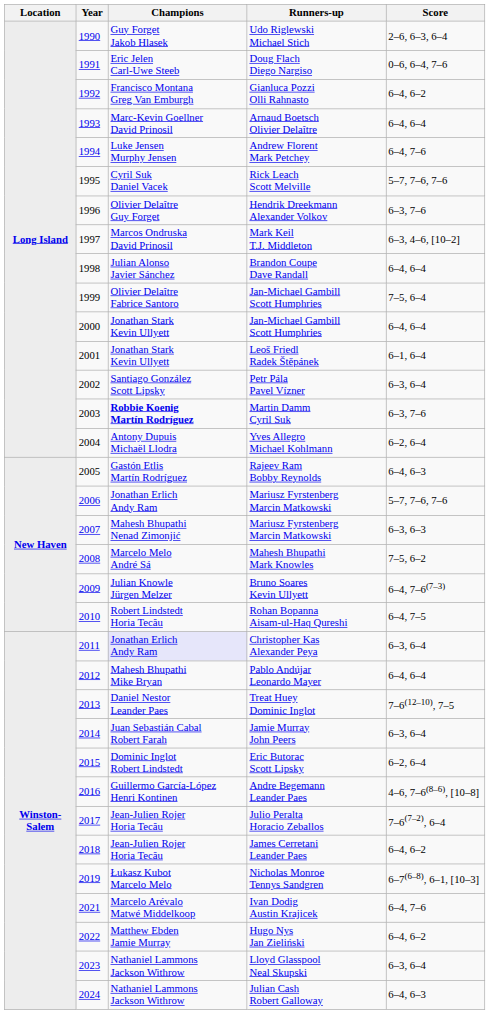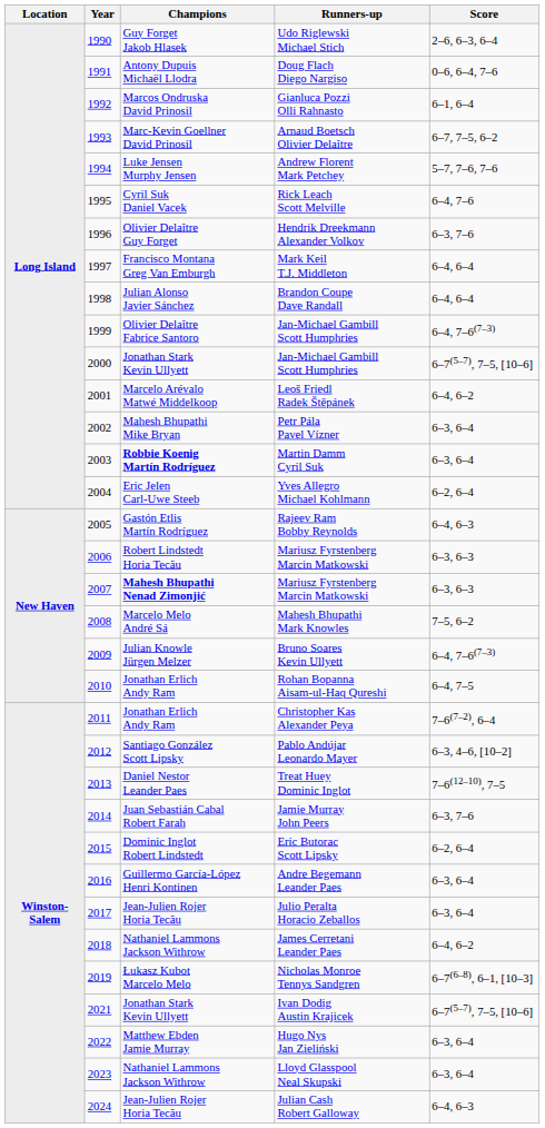 <table class="wikitable">
 <tr>
 <th style="width:100px">Location</th>
 <th style="width:40px">Year</th>
 <th style="width:200px">Champions</th>
 <th style="width:200px">Runners-up</th>
 <th style="width:140px" class="unsortable">Score</th>
 </tr>
 <tr>
 <th rowspan="15" style="background:#ededed"><a href='#'>Long Island</a></th>
 <td><a href='#'>1990</a></td>
 <td> <a href='#'>Guy Forget</a><br> <a href='#'>Jakob Hlasek</a></td>
 <td> <a href='#'>Udo Riglewski</a><br> <a href='#'>Michael Stich</a></td>
 <td>2–6, 6–3, 6–4</td>
 </tr>
 <tr>
 <td><a href='#'>1991</a></td>
-<td> <a href='#'>Eric Jelen</a><br> <a href='#'>Carl-Uwe Steeb</a></td>
+<td> <a href='#'>Antony Dupuis</a><br> <a href='#'>Michaël Llodra</a></td>
 <td> <a href='#'>Doug Flach</a><br> <a href='#'>Diego Nargiso</a></td>
 <td>0–6, 6–4, 7–6</td>
 </tr>
 <tr>
 <td><a href='#'>1992</a></td>
-<td> <a href='#'>Francisco Montana</a><br> <a href='#'>Greg Van Emburgh</a></td>
+<td> <a href='#'>Marcos Ondruska</a><br> <a href='#'>David Prinosil</a></td>
 <td> <a href='#'>Gianluca Pozzi</a><br> <a href='#'>Olli Rahnasto</a></td>
-<td>6–4, 6–2</td>
+<td>6–1, 6–4</td>
 </tr>
 <tr>
 <td><a href='#'>1993</a></td>
 <td> <a href='#'>Marc-Kevin Goellner</a><br> <a href='#'>David Prinosil</a></td>
 <td> <a href='#'>Arnaud Boetsch</a><br> <a href='#'>Olivier Delaître</a></td>
-<td>6–4, 6–4</td>
+<td>6–7, 7–5, 6–2</td>
 </tr>
 <tr>
 <td><a href='#'>1994</a></td>
 <td> <a href='#'>Luke Jensen</a><br> <a href='#'>Murphy Jensen</a></td>
 <td> <a href='#'>Andrew Florent</a><br> <a href='#'>Mark Petchey</a></td>
-<td>6–4, 7–6</td>
+<td>5–7, 7–6, 7–6</td>
 </tr>
 <tr>
 <td>1995</td>
 <td> <a href='#'>Cyril Suk</a><br> <a href='#'>Daniel Vacek</a></td>
 <td> <a href='#'>Rick Leach</a><br> <a href='#'>Scott Melville</a></td>
-<td>5–7, 7–6, 7–6</td>
+<td>6–4, 7–6</td>
 </tr>
 <tr>
 <td>1996</td>
 <td> <a href='#'>Olivier Delaître</a><br> <a href='#'>Guy Forget</a></td>
 <td> <a href='#'>Hendrik Dreekmann</a><br> <a href='#'>Alexander Volkov</a></td>
 <td>6–3, 7–6</td>
 </tr>
 <tr>
 <td>1997</td>
-<td> <a href='#'>Marcos Ondruska</a><br> <a href='#'>David Prinosil</a></td>
+<td> <a href='#'>Francisco Montana</a><br> <a href='#'>Greg Van Emburgh</a></td>
 <td> <a href='#'>Mark Keil</a><br> <a href='#'>T.J. Middleton</a></td>
-<td>6–3, 4–6, [10–2]</td>
+<td>6–4, 6–4</td>
 </tr>
 <tr>
 <td>1998</td>
 <td> <a href='#'>Julian Alonso</a><br> <a href='#'>Javier Sánchez</a></td>
 <td> <a href='#'>Brandon Coupe</a><br> <a href='#'>Dave Randall</a></td>
 <td>6–4, 6–4</td>
 </tr>
 <tr>
 <td>1999</td>
 <td> <a href='#'>Olivier Delaître</a><br> <a href='#'>Fabrice Santoro</a></td>
 <td> <a href='#'>Jan-Michael Gambill</a><br> <a href='#'>Scott Humphries</a></td>
-<td>7–5, 6–4</td>
+<td>6–4, 7–6<sup>(7–3)</sup></td>
 </tr>
 <tr>
 <td>2000</td>
 <td> <a href='#'>Jonathan Stark</a><br> <a href='#'>Kevin Ullyett</a></td>
 <td> <a href='#'>Jan-Michael Gambill</a><br> <a href='#'>Scott Humphries</a></td>
-<td>6–4, 6–4</td>
+<td>6–7<sup>(5–7)</sup>, 7–5, [10–6]</td>
 </tr>
 <tr>
 <td>2001</td>
-<td> <a href='#'>Jonathan Stark</a><br> <a href='#'>Kevin Ullyett</a></td>
+<td> <a href='#'>Marcelo Arévalo</a><br> <a href='#'>Matwé Middelkoop</a></td>
 <td> <a href='#'>Leoš Friedl</a><br> <a href='#'>Radek Štěpánek</a></td>
-<td>6–1, 6–4</td>
+<td>6–4, 6–2</td>
 </tr>
 <tr>
 <td>2002</td>
-<td> <a href='#'>Santiago González</a> <br>  <a href='#'>Scott Lipsky</a></td>
+<td> <a href='#'>Mahesh Bhupathi</a><br> <a href='#'>Mike Bryan</a></td>
 <td> <a href='#'>Petr Pála</a><br> <a href='#'>Pavel Vízner</a></td>
 <td>6–3, 6–4</td>
 </tr>
 <tr>
 <td>2003</td>
 <td><strong> <a href='#'>Robbie Koenig</a><br> <a href='#'>Martín Rodríguez</a></strong></td>
 <td> <a href='#'>Martin Damm</a><br> <a href='#'>Cyril Suk</a></td>
-<td>6–3, 7–6</td>
+<td>6–3, 6–4</td>
 </tr>
 <tr>
 <td>2004</td>
-<td> <a href='#'>Antony Dupuis</a><br> <a href='#'>Michaël Llodra</a></td>
+<td> <a href='#'>Eric Jelen</a><br> <a href='#'>Carl-Uwe Steeb</a></td>
 <td> <a href='#'>Yves Allegro</a><br> <a href='#'>Michael Kohlmann</a></td>
 <td>6–2, 6–4</td>
 </tr>
 <tr>
 <th rowspan="6" style="background:#ededed"><a href='#'>New Haven</a></th>
 <td>2005</td>
 <td> <a href='#'>Gastón Etlis</a><br> <a href='#'>Martín Rodríguez</a></td>
 <td> <a href='#'>Rajeev Ram</a><br> <a href='#'>Bobby Reynolds</a></td>
 <td>6–4, 6–3</td>
 </tr>
 <tr>
 <td><a href='#'>2006</a></td>
-<td> <a href='#'>Jonathan Erlich</a><br> <a href='#'>Andy Ram</a></td>
+<td> <a href='#'>Robert Lindstedt</a><br> <a href='#'>Horia Tecău</a></td>
 <td> <a href='#'>Mariusz Fyrstenberg</a><br> <a href='#'>Marcin Matkowski</a></td>
-<td>5–7, 7–6, 7–6</td>
+<td>6–3, 6–3</td>
 </tr>
 <tr>
 <td><a href='#'>2007</a></td>
-<td> <a href='#'>Mahesh Bhupathi</a><br> <a href='#'>Nenad Zimonjić</a></td>
+<td><strong> <a href='#'>Mahesh Bhupathi</a><br> <a href='#'>Nenad Zimonjić</a></strong></td>
 <td> <a href='#'>Mariusz Fyrstenberg</a><br> <a href='#'>Marcin Matkowski</a></td>
 <td>6–3, 6–3</td>
 </tr>
 <tr>
 <td><a href='#'>2008</a></td>
 <td> <a href='#'>Marcelo Melo</a><br> <a href='#'>André Sá</a></td>
 <td> <a href='#'>Mahesh Bhupathi</a><br> <a href='#'>Mark Knowles</a></td>
 <td>7–5, 6–2</td>
 </tr>
 <tr>
 <td><a href='#'>2009</a></td>
 <td> <a href='#'>Julian Knowle</a><br> <a href='#'>Jürgen Melzer</a></td>
 <td> <a href='#'>Bruno Soares</a><br> <a href='#'>Kevin Ullyett</a></td>
 <td>6–4, 7–6<sup>(7–3)</sup></td>
 </tr>
 <tr>
 <td><a href='#'>2010</a></td>
-<td> <a href='#'>Robert Lindstedt</a><br> <a href='#'>Horia Tecău</a></td>
+<td> <a href='#'>Jonathan Erlich</a><br> <a href='#'>Andy Ram</a></td>
 <td> <a href='#'>Rohan Bopanna</a><br> <a href='#'>Aisam-ul-Haq Qureshi</a></td>
 <td>6–4, 7–5</td>
 </tr>
 <tr>
 <th rowspan="13" style="background:#ededed"><a href='#'>Winston-Salem</a></th>
 <td><a href='#'>2011</a></td>
-<td style="background: lavender;"> <a href='#'>Jonathan Erlich</a> <br>  <a href='#'>Andy Ram</a></td>
+<td> <a href='#'>Jonathan Erlich</a> <br>  <a href='#'>Andy Ram</a></td>
 <td> <a href='#'>Christopher Kas</a> <br>  <a href='#'>Alexander Peya</a></td>
-<td>6–3, 6–4</td>
+<td>7–6<sup>(7–2)</sup>, 6–4</td>
 </tr>
 <tr>
 <td><a href='#'>2012</a></td>
-<td> <a href='#'>Mahesh Bhupathi</a><br> <a href='#'>Mike Bryan</a></td>
+<td> <a href='#'>Santiago González</a> <br>  <a href='#'>Scott Lipsky</a></td>
 <td> <a href='#'>Pablo Andújar</a> <br>  <a href='#'>Leonardo Mayer</a></td>
-<td>6–4, 6–4</td>
+<td>6–3, 4–6, [10–2]</td>
 </tr>
 <tr>
 <td><a href='#'>2013</a></td>
 <td> <a href='#'>Daniel Nestor</a> <br>  <a href='#'>Leander Paes</a></td>
 <td> <a href='#'>Treat Huey</a> <br>  <a href='#'>Dominic Inglot</a></td>
 <td>7–6<sup>(12–10)</sup>, 7–5</td>
 </tr>
 <tr>
 <td><a href='#'>2014</a></td>
 <td> <a href='#'>Juan Sebastián Cabal</a> <br>  <a href='#'>Robert Farah</a></td>
 <td> <a href='#'>Jamie Murray</a> <br>  <a href='#'>John Peers</a></td>
-<td>6–3, 6–4</td>
+<td>6–3, 7–6</td>
 </tr>
 <tr>
 <td><a href='#'>2015</a></td>
 <td> <a href='#'>Dominic Inglot</a> <br>  <a href='#'>Robert Lindstedt</a></td>
 <td> <a href='#'>Eric Butorac</a> <br>  <a href='#'>Scott Lipsky</a></td>
 <td>6–2, 6–4</td>
 </tr>
 <tr>
 <td><a href='#'>2016</a></td>
 <td> <a href='#'>Guillermo García-López</a> <br>  <a href='#'>Henri Kontinen</a></td>
 <td> <a href='#'>Andre Begemann</a> <br>  <a href='#'>Leander Paes</a></td>
-<td>4–6, 7–6<sup>(8–6)</sup>, [10–8]</td>
+<td>6–3, 6–4</td>
 </tr>
 <tr>
 <td><a href='#'>2017</a></td>
 <td> <a href='#'>Jean-Julien Rojer</a><br> <a href='#'>Horia Tecău</a></td>
 <td> <a href='#'>Julio Peralta</a><br> <a href='#'>Horacio Zeballos</a></td>
-<td>7–6<sup>(7–2)</sup>, 6–4</td>
+<td>6–3, 6–4</td>
 </tr>
 <tr>
 <td><a href='#'>2018</a></td>
-<td> <a href='#'>Jean-Julien Rojer</a><br> <a href='#'>Horia Tecău</a></td>
+<td> <a href='#'>Nathaniel Lammons</a><br>  <a href='#'>Jackson Withrow</a></td>
 <td> <a href='#'>James Cerretani</a><br> <a href='#'>Leander Paes</a></td>
 <td>6–4, 6–2</td>
 </tr>
 <tr>
 <td><a href='#'>2019</a></td>
 <td> <a href='#'>Łukasz Kubot</a><br> <a href='#'>Marcelo Melo</a></td>
 <td> <a href='#'>Nicholas Monroe</a><br> <a href='#'>Tennys Sandgren</a></td>
 <td>6–7<sup>(6–8)</sup>, 6–1, [10–3]</td>
 </tr>
 <tr>
 <td><a href='#'>2021</a></td>
-<td> <a href='#'>Marcelo Arévalo</a><br> <a href='#'>Matwé Middelkoop</a></td>
+<td> <a href='#'>Jonathan Stark</a><br> <a href='#'>Kevin Ullyett</a></td>
 <td> <a href='#'>Ivan Dodig</a><br> <a href='#'>Austin Krajicek</a></td>
-<td>6–4, 7–6</td>
+<td>6–7<sup>(5–7)</sup>, 7–5, [10–6]</td>
 </tr>
 <tr>
 <td><a href='#'>2022</a></td>
 <td> <a href='#'>Matthew Ebden</a><br>  <a href='#'>Jamie Murray</a></td>
 <td> <a href='#'>Hugo Nys</a><br> <a href='#'>Jan Zieliński</a></td>
-<td>6–4, 6–2</td>
+<td>6–3, 6–4</td>
 </tr>
 <tr>
 <td><a href='#'>2023</a></td>
 <td> <a href='#'>Nathaniel Lammons</a><br>  <a href='#'>Jackson Withrow</a></td>
 <td> <a href='#'>Lloyd Glasspool</a><br>  <a href='#'>Neal Skupski</a></td>
 <td>6–3, 6–4</td>
 </tr>
 <tr>
 <td><a href='#'>2024</a></td>
-<td> <a href='#'>Nathaniel Lammons</a><br>  <a href='#'>Jackson Withrow</a></td>
+<td> <a href='#'>Jean-Julien Rojer</a><br> <a href='#'>Horia Tecău</a></td>
 <td> <a href='#'>Julian Cash</a><br>  <a href='#'>Robert Galloway</a></td>
 <td>6–4, 6–3</td>
 </tr>
 </table>
